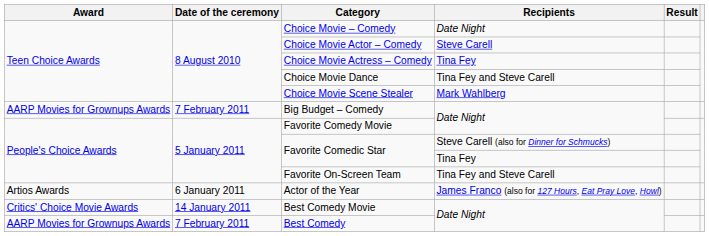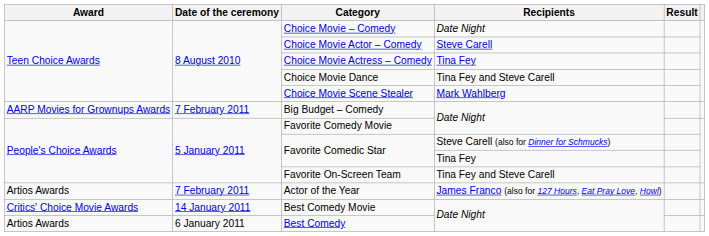 <table class="wikitable plainrowheaders sortable">
 <tr>
 <th scope="col">Award</th>
 <th scope="col">Date of the ceremony</th>
 <th scope="col">Category</th>
 <th scope="col">Recipients</th>
 <th scope="col">Result</th>
 <th class="unsortable" scope="col"></th>
 </tr>
 <tr>
 <td rowspan="5"><a href='#'>Teen Choice Awards</a></td>
 <td rowspan="5"><a href='#'>8 August 2010</a></td>
 <td><a href='#'>Choice Movie – Comedy</a></td>
 <td><em>Date Night</em></td>
 <td></td>
 <td rowspan="5"></td>
 </tr>
 <tr>
 <td><a href='#'>Choice Movie Actor – Comedy</a></td>
 <td><a href='#'>Steve Carell</a></td>
 <td></td>
 </tr>
 <tr>
 <td><a href='#'>Choice Movie Actress – Comedy</a></td>
 <td><a href='#'>Tina Fey</a></td>
 <td></td>
 </tr>
 <tr>
 <td>Choice Movie Dance</td>
 <td>Tina Fey and Steve Carell</td>
 <td></td>
 </tr>
 <tr>
 <td><a href='#'>Choice Movie Scene Stealer</a></td>
 <td><a href='#'>Mark Wahlberg</a></td>
 <td></td>
 </tr>
 <tr>
 <td><a href='#'>AARP Movies for Grownups Awards</a></td>
 <td><a href='#'>7 February 2011</a></td>
 <td>Big Budget – Comedy</td>
 <td rowspan="2"><em>Date Night</em></td>
 <td></td>
 <td></td>
 </tr>
 <tr>
 <td rowspan="4"><a href='#'>People's Choice Awards</a></td>
 <td rowspan="4"><a href='#'>5 January 2011</a></td>
 <td>Favorite Comedy Movie</td>
 <td></td>
 <td rowspan="4"></td>
 </tr>
 <tr>
 <td rowspan="2">Favorite Comedic Star</td>
 <td>Steve Carell <small>(also for <em><a href='#'>Dinner for Schmucks</a></em>)</small></td>
 <td></td>
 </tr>
 <tr>
 <td>Tina Fey</td>
 <td></td>
 </tr>
 <tr>
 <td>Favorite On-Screen Team</td>
 <td>Tina Fey and Steve Carell</td>
 <td></td>
 </tr>
 <tr>
 <td>Artios Awards</td>
-<td>6 January 2011</td>
+<td><a href='#'>7 February 2011</a></td>
 <td>Actor of the Year</td>
 <td><a href='#'>James Franco</a> <small>(also for <a href='#'><em>127 Hours</em></a>, <a href='#'><em>Eat Pray Love</em></a>, <a href='#'><em>Howl</em></a>)</small></td>
 <td></td>
 <td></td>
 </tr>
 <tr>
 <td><a href='#'>Critics' Choice Movie Awards</a></td>
 <td><a href='#'>14 January 2011</a></td>
 <td>Best Comedy Movie</td>
 <td rowspan="2"><em>Date Night</em></td>
 <td></td>
 <td></td>
 </tr>
 <tr>
-<td><a href='#'>AARP Movies for Grownups Awards</a></td>
-<td><a href='#'>7 February 2011</a></td>
+<td>Artios Awards</td>
+<td>6 January 2011</td>
 <td><a href='#'>Best Comedy</a></td>
 <td></td>
 <td></td>
 </tr>
 </table>
